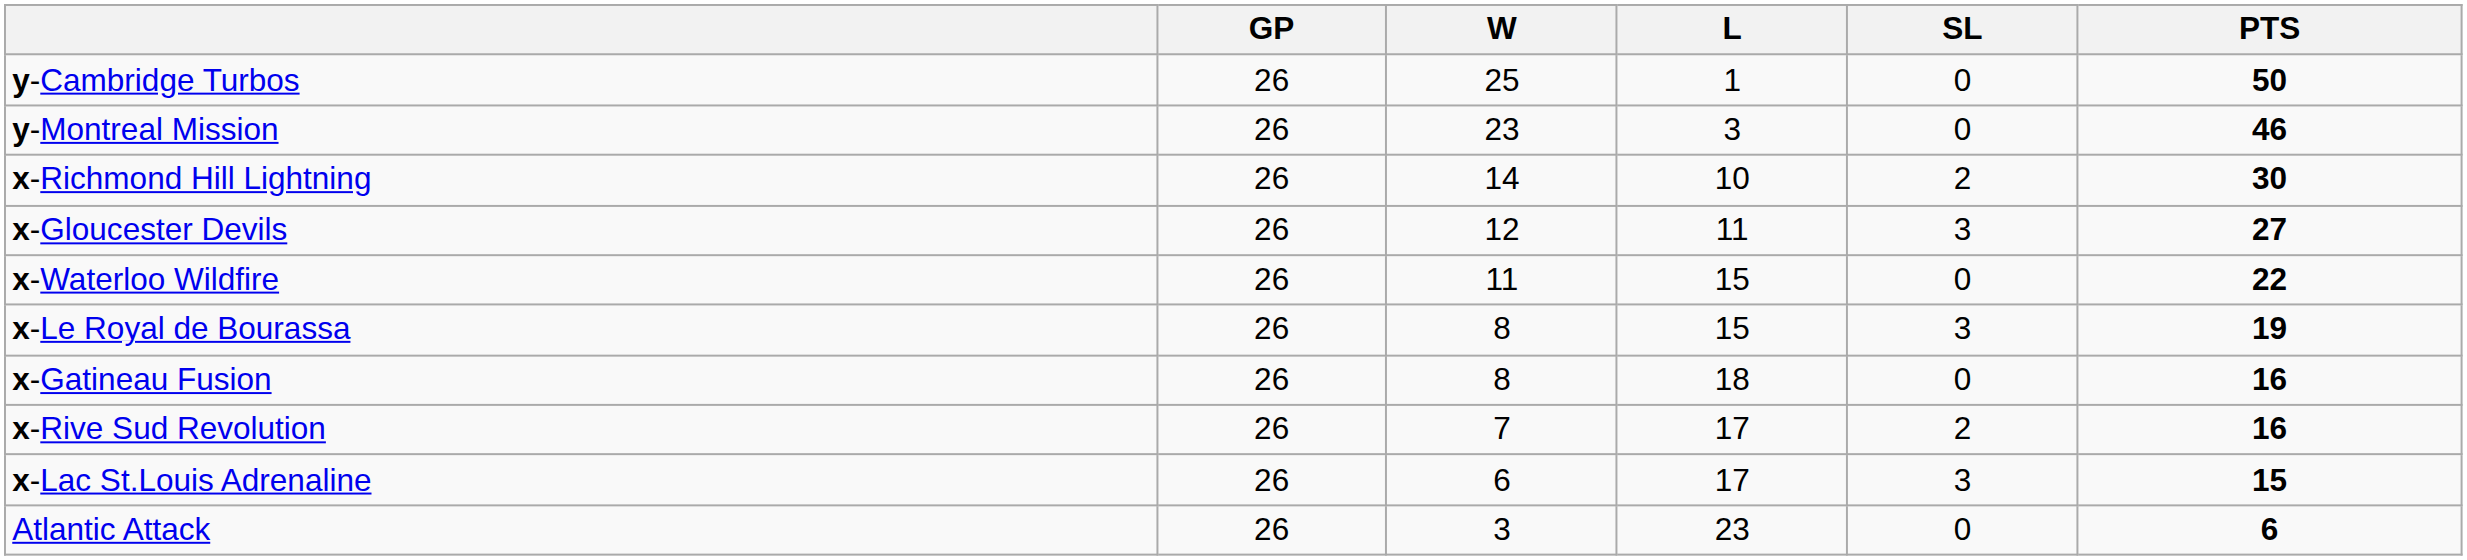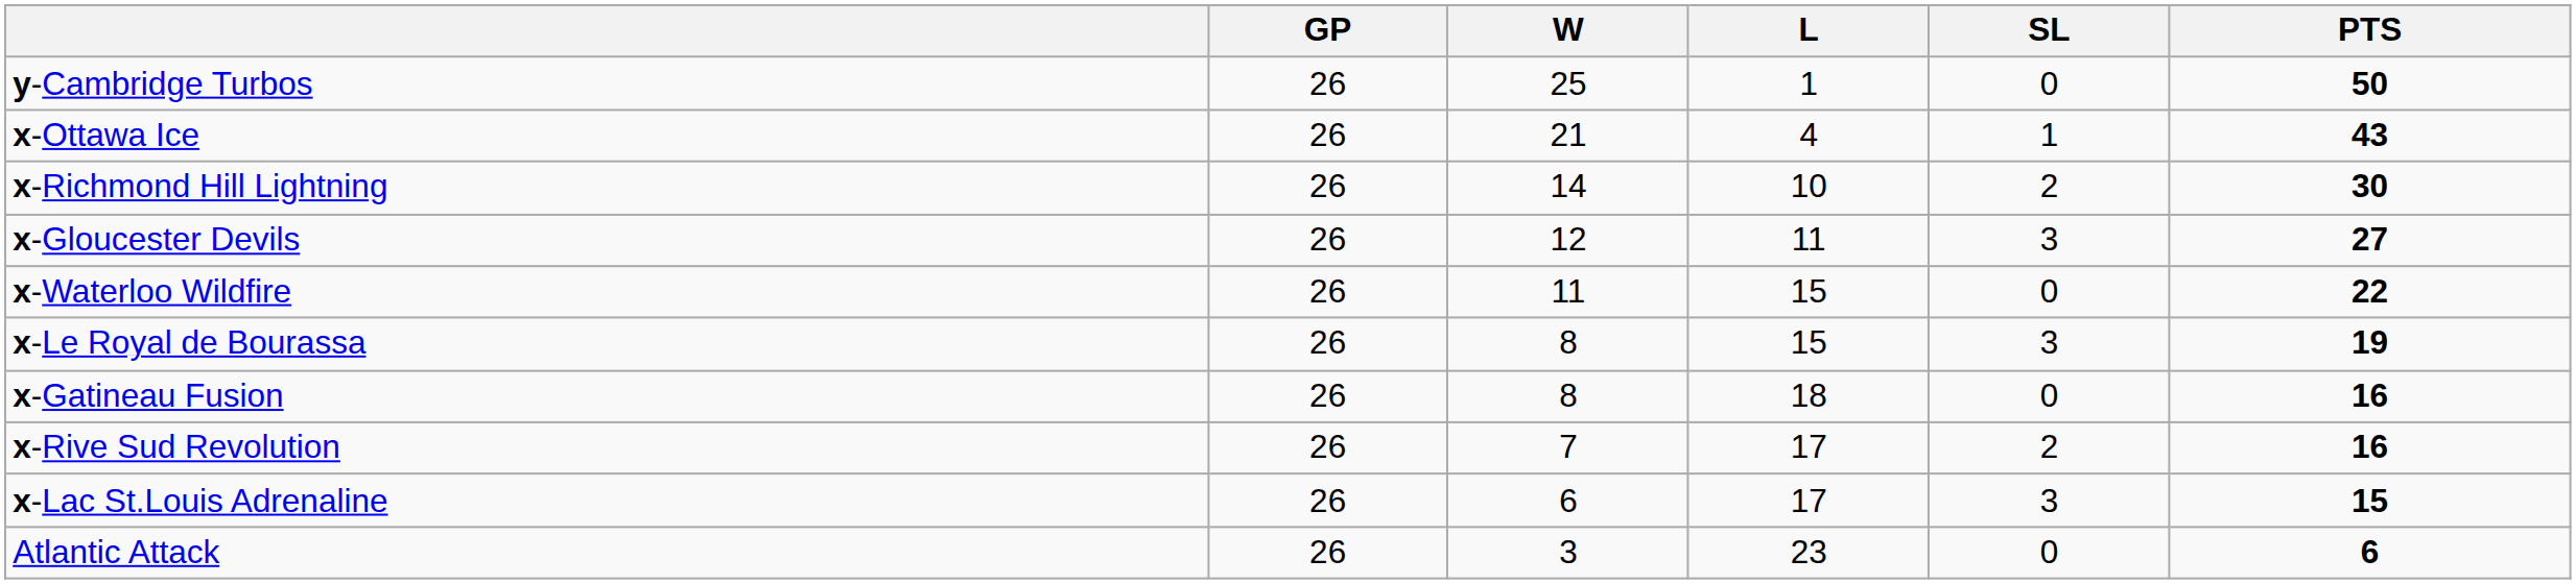 <table class="wikitable" style="text-align:center">
 <tr>
 <th bgcolor="#DDDDFF" width="15%"></th>
 <th bgcolor="#DDDDFF" width="3%">GP</th>
 <th bgcolor="#DDDDFF" width="3%">W</th>
 <th bgcolor="#DDDDFF" width="3%">L</th>
 <th bgcolor="#DDDDFF" width="3%">SL</th>
 <th bgcolor="#DDDDFF" width="5%">PTS</th>
 </tr>
 <tr>
 <td align=left><strong>y</strong>-<a href='#'>Cambridge Turbos</a></td>
 <td>26</td>
 <td>25</td>
 <td>1</td>
 <td>0</td>
 <td><strong>50</strong></td>
 </tr>
 <tr>
-<td align=left><strong>y</strong>-<a href='#'>Montreal Mission</a></td>
+<td align=left><strong>x</strong>-<a href='#'>Ottawa Ice</a></td>
 <td>26</td>
-<td>23</td>
-<td>3</td>
-<td>0</td>
-<td><strong>46</strong></td>
+<td>21</td>
+<td>4</td>
+<td>1</td>
+<td><strong>43</strong></td>
 </tr>
 <tr>
 <td align=left><strong>x</strong>-<a href='#'>Richmond Hill Lightning</a></td>
 <td>26</td>
 <td>14</td>
 <td>10</td>
 <td>2</td>
 <td><strong>30</strong></td>
 </tr>
 <tr>
 <td align=left><strong>x</strong>-<a href='#'>Gloucester Devils</a></td>
 <td>26</td>
 <td>12</td>
 <td>11</td>
 <td>3</td>
 <td><strong>27</strong></td>
 </tr>
 <tr>
 <td align=left><strong>x</strong>-<a href='#'>Waterloo Wildfire</a></td>
 <td>26</td>
 <td>11</td>
 <td>15</td>
 <td>0</td>
 <td><strong>22</strong></td>
 </tr>
 <tr>
 <td align=left><strong>x</strong>-<a href='#'>Le Royal de Bourassa</a></td>
 <td>26</td>
 <td>8</td>
 <td>15</td>
 <td>3</td>
 <td><strong>19</strong></td>
 </tr>
 <tr>
 <td align=left><strong>x</strong>-<a href='#'>Gatineau Fusion</a></td>
 <td>26</td>
 <td>8</td>
 <td>18</td>
 <td>0</td>
 <td><strong>16</strong></td>
 </tr>
 <tr>
 <td align=left><strong>x</strong>-<a href='#'>Rive Sud Revolution</a></td>
 <td>26</td>
 <td>7</td>
 <td>17</td>
 <td>2</td>
 <td><strong>16</strong></td>
 </tr>
 <tr>
 <td align=left><strong>x</strong>-<a href='#'>Lac St.Louis Adrenaline</a></td>
 <td>26</td>
 <td>6</td>
 <td>17</td>
 <td>3</td>
 <td><strong>15</strong></td>
 </tr>
 <tr>
 <td align=left><a href='#'>Atlantic Attack</a></td>
 <td>26</td>
 <td>3</td>
 <td>23</td>
 <td>0</td>
 <td><strong>6</strong></td>
 </tr>
 </table>
